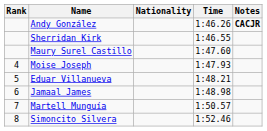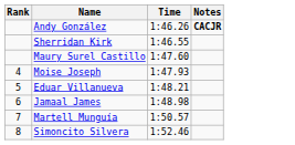 <table class="wikitable sortable" style="text-align:center;font-size:95%">
 <tr>
 <th>Rank</th>
 <th>Name</th>
-<th>Nationality</th>
 <th>Time</th>
 <th>Notes</th>
 </tr>
 <tr>
 <td></td>
 <td align=left><a href='#'>Andy González</a></td>
-<td align=left></td>
 <td>1:46.26</td>
 <td><strong>CACJR</strong></td>
 </tr>
 <tr>
 <td></td>
 <td align=left><a href='#'>Sherridan Kirk</a></td>
-<td align=left></td>
 <td>1:46.55</td>
 <td></td>
 </tr>
 <tr>
 <td></td>
 <td align=left><a href='#'>Maury Surel Castillo</a></td>
-<td align=left></td>
 <td>1:47.60</td>
 <td></td>
 </tr>
 <tr>
 <td>4</td>
 <td align=left><a href='#'>Moise Joseph</a></td>
-<td align=left></td>
 <td>1:47.93</td>
 <td></td>
 </tr>
 <tr>
 <td>5</td>
 <td align=left><a href='#'>Eduar Villanueva</a></td>
-<td align=left></td>
 <td>1:48.21</td>
 <td></td>
 </tr>
 <tr>
 <td>6</td>
 <td align=left><a href='#'>Jamaal James</a></td>
-<td align=left></td>
 <td>1:48.98</td>
 <td></td>
 </tr>
 <tr>
 <td>7</td>
 <td align=left><a href='#'>Martell Munguía</a></td>
-<td align=left></td>
 <td>1:50.57</td>
 <td></td>
 </tr>
 <tr>
 <td>8</td>
 <td align=left><a href='#'>Simoncito Silvera</a></td>
-<td align=left></td>
 <td>1:52.46</td>
 <td></td>
 </tr>
 </table>
